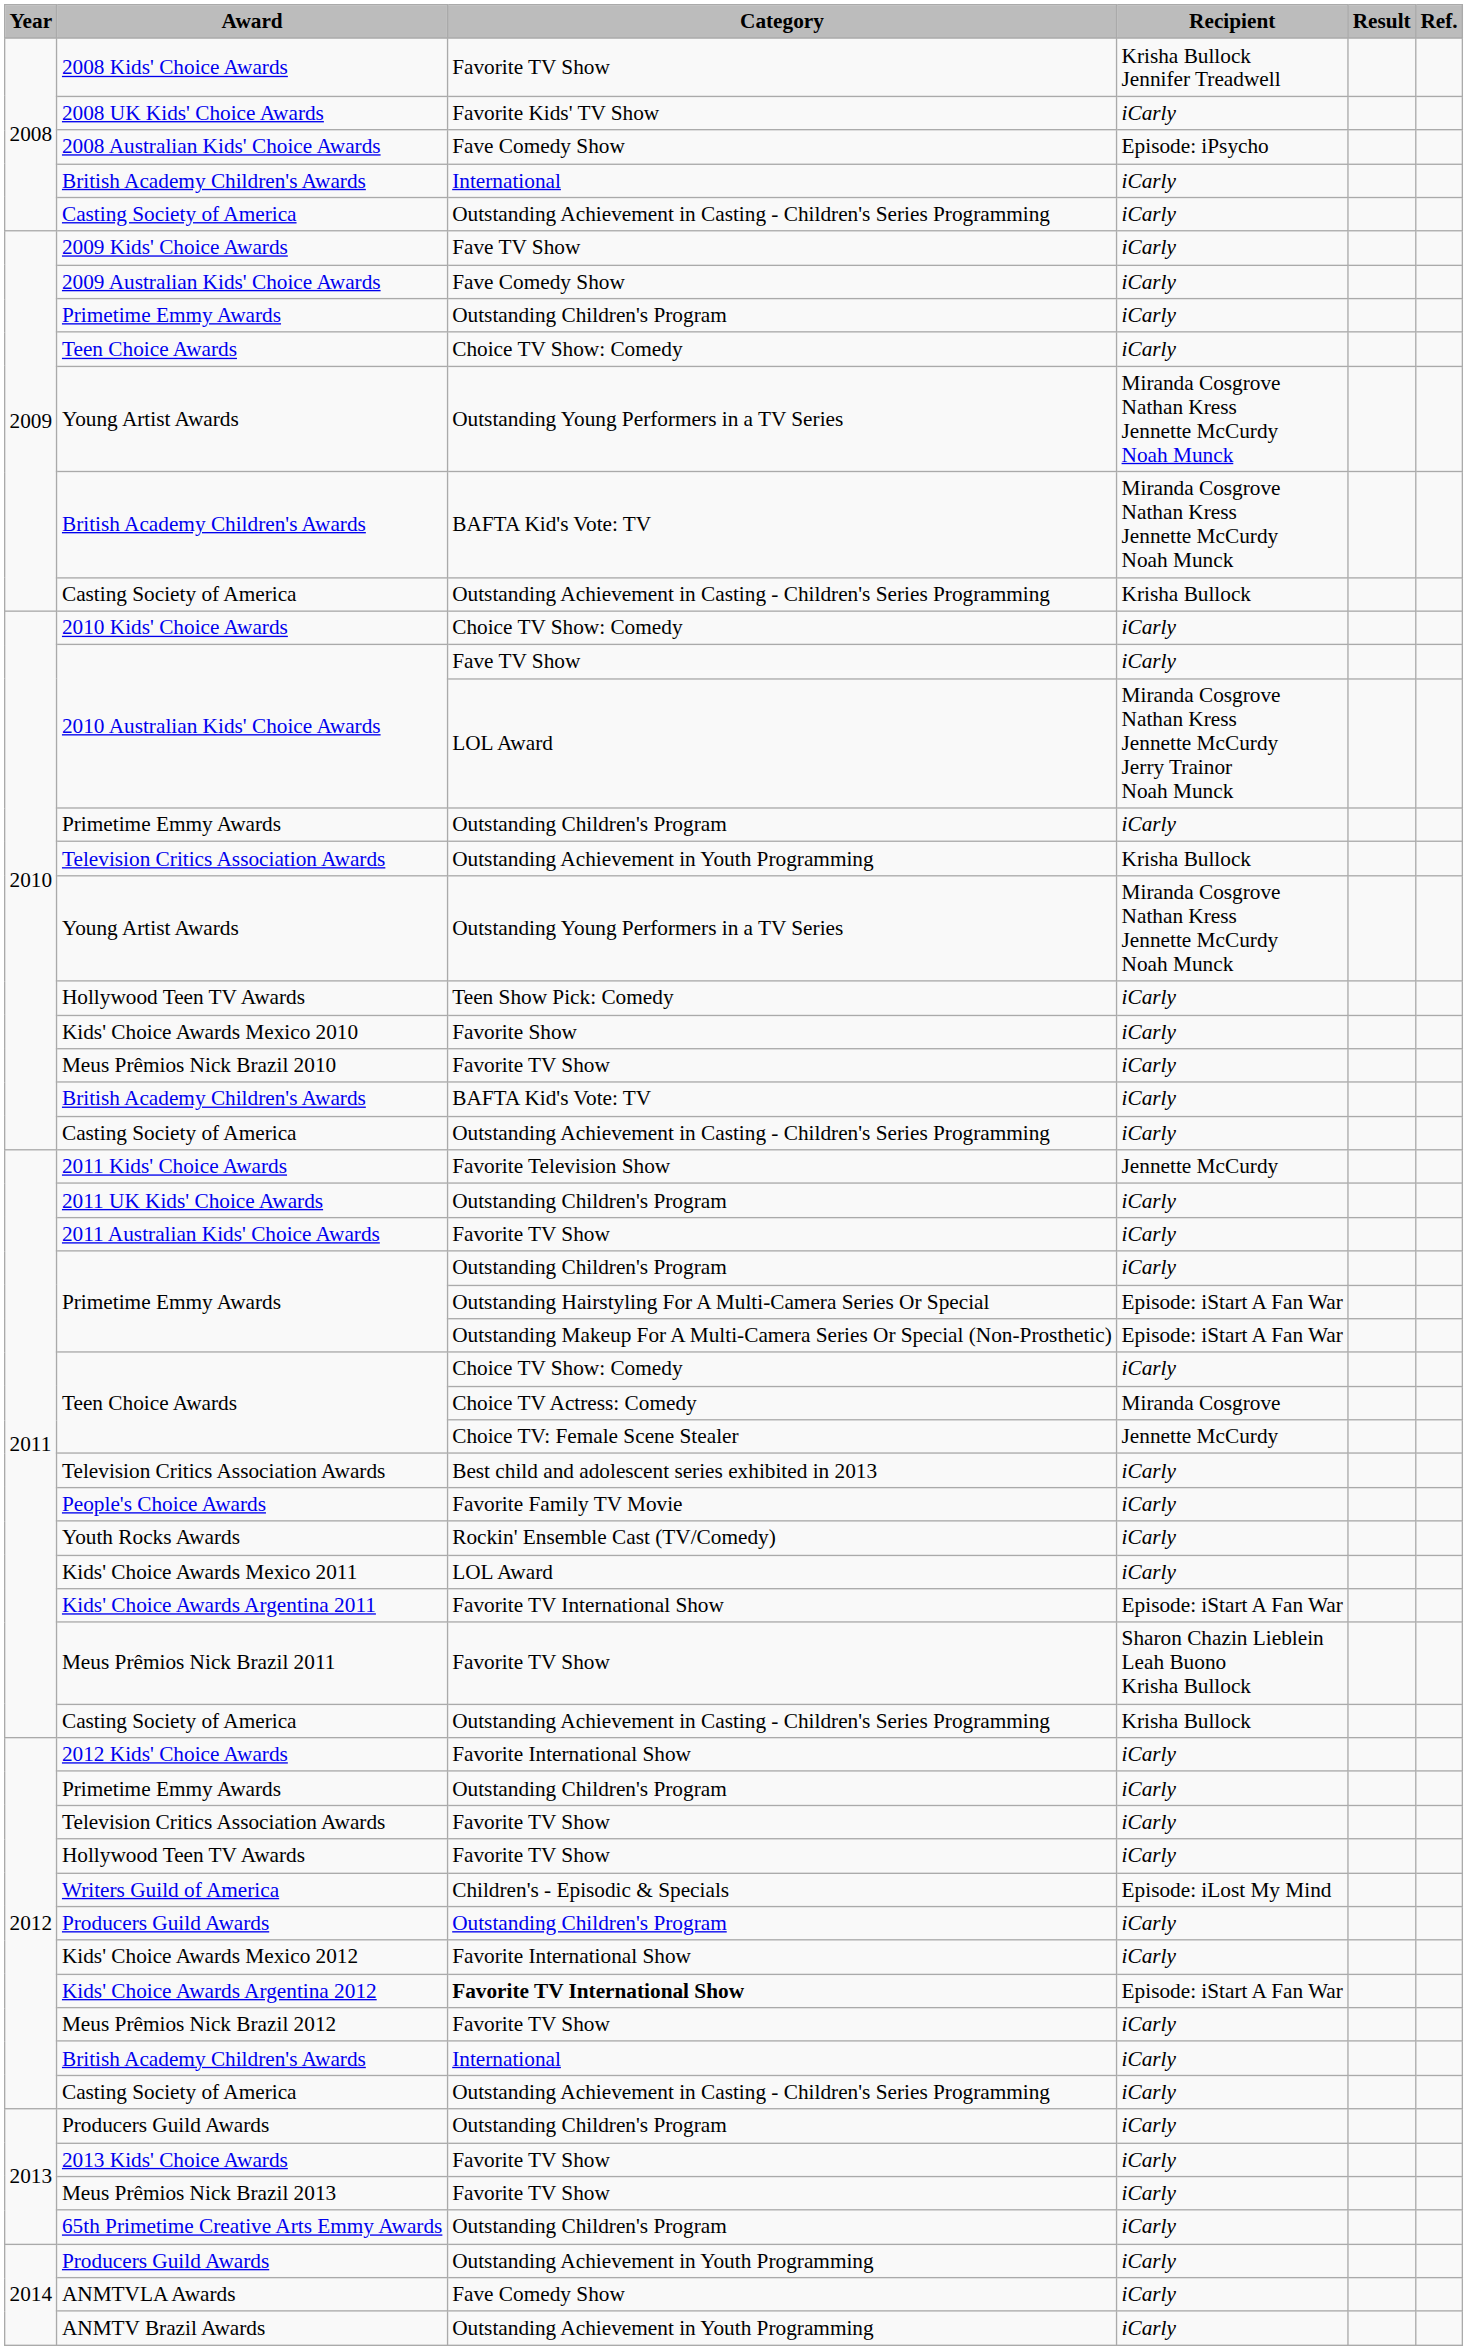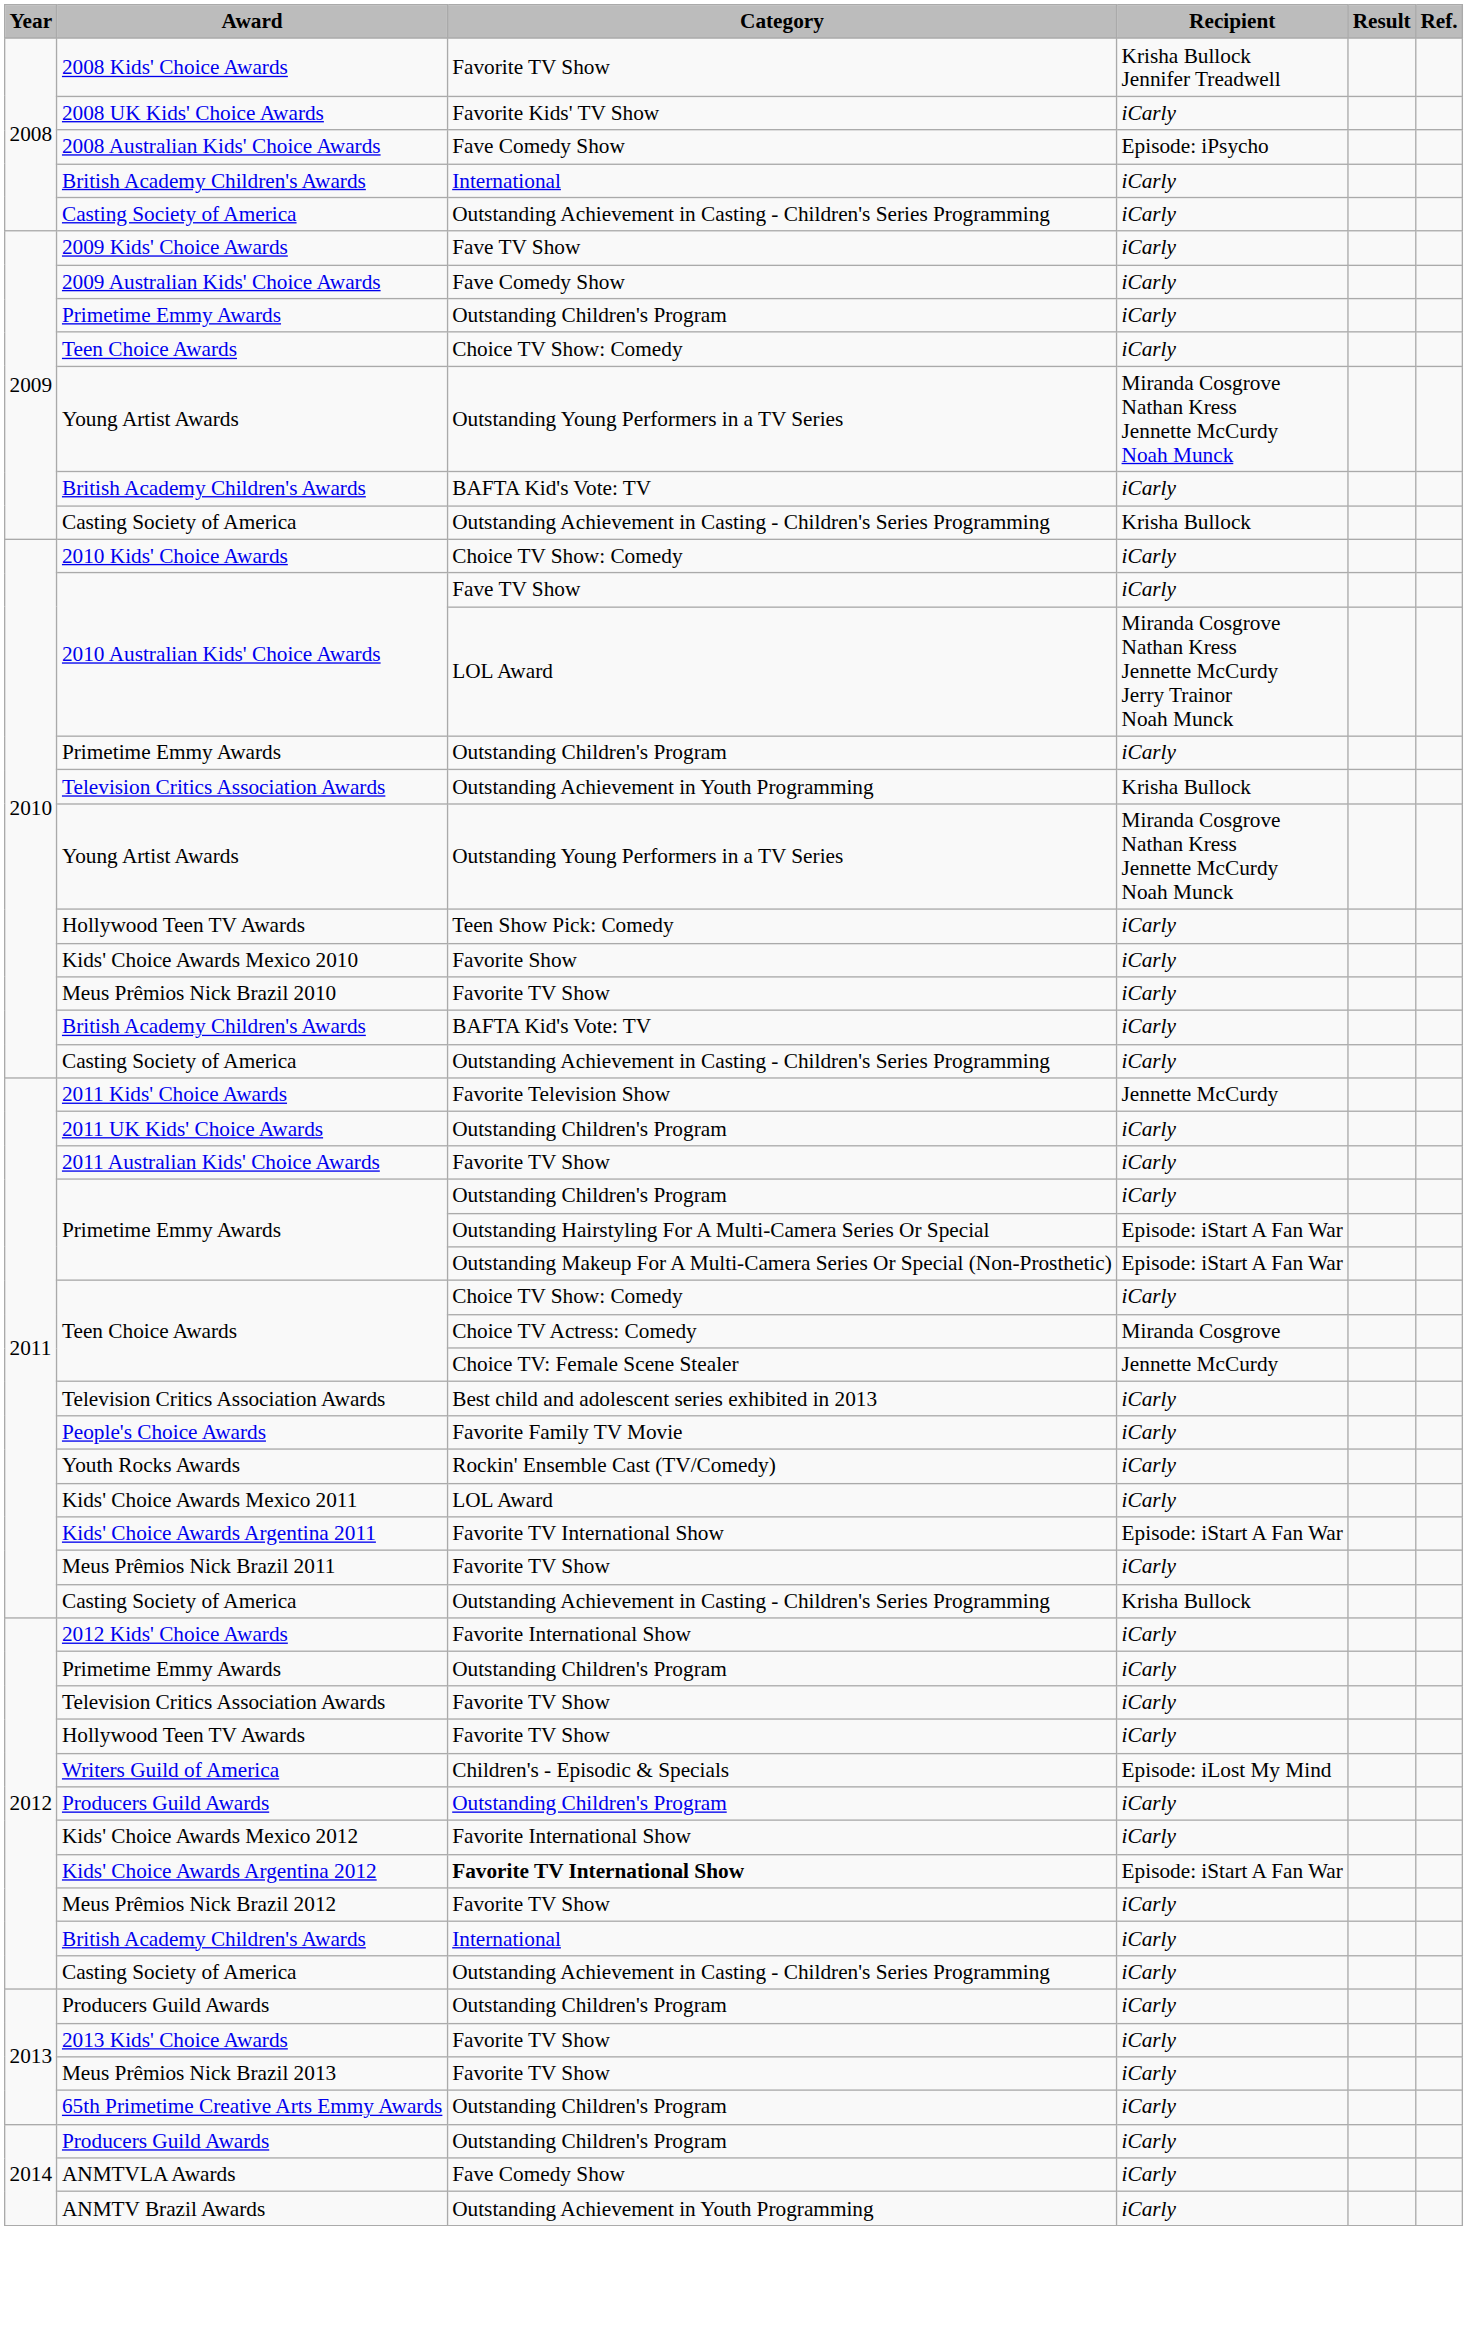 <table class="wikitable">
 <tr>
 <th style="background:#bcbcbc;">Year</th>
 <th style="background:#bcbcbc;">Award</th>
 <th style="background:#bcbcbc;">Category</th>
 <th style="background:#bcbcbc;">Recipient</th>
 <th style="background:#bcbcbc;">Result</th>
 <th style="background:#bcbcbc;">Ref.</th>
 </tr>
 <tr>
 <td rowspan="5">2008</td>
 <td><a href='#'>2008 Kids' Choice Awards</a></td>
 <td>Favorite TV Show</td>
 <td>Krisha Bullock<br>Jennifer Treadwell</td>
 <td></td>
 <td></td>
 </tr>
 <tr>
 <td><a href='#'>2008 UK Kids' Choice Awards</a></td>
 <td>Favorite Kids' TV Show</td>
 <td><em>iCarly</em></td>
 <td></td>
 <td></td>
 </tr>
 <tr>
 <td><a href='#'>2008 Australian Kids' Choice Awards</a></td>
 <td>Fave Comedy Show</td>
 <td>Episode: iPsycho</td>
 <td></td>
 <td></td>
 </tr>
 <tr>
 <td><a href='#'>British Academy Children's Awards</a></td>
 <td><a href='#'>International</a></td>
 <td><em>iCarly</em></td>
 <td></td>
 <td></td>
 </tr>
 <tr>
 <td><a href='#'>Casting Society of America</a></td>
 <td>Outstanding Achievement in Casting - Children's Series Programming</td>
 <td><em>iCarly</em></td>
 <td></td>
 <td></td>
 </tr>
 <tr>
 <td rowspan="7">2009</td>
 <td><a href='#'>2009 Kids' Choice Awards</a></td>
 <td>Fave TV Show</td>
 <td><em>iCarly</em></td>
 <td></td>
 <td></td>
 </tr>
 <tr>
 <td><a href='#'>2009 Australian Kids' Choice Awards</a></td>
 <td>Fave Comedy Show</td>
 <td><em>iCarly</em></td>
 <td></td>
 <td></td>
 </tr>
 <tr>
 <td><a href='#'>Primetime Emmy Awards</a></td>
 <td>Outstanding Children's Program</td>
 <td><em>iCarly</em></td>
 <td></td>
 <td></td>
 </tr>
 <tr>
 <td><a href='#'>Teen Choice Awards</a></td>
 <td>Choice TV Show: Comedy</td>
 <td><em>iCarly</em></td>
 <td></td>
 <td></td>
 </tr>
 <tr>
 <td>Young Artist Awards</td>
 <td>Outstanding Young Performers in a TV Series</td>
 <td>Miranda Cosgrove<br>Nathan Kress<br>Jennette McCurdy<br><a href='#'>Noah Munck</a></td>
 <td></td>
 <td></td>
 </tr>
 <tr>
 <td><a href='#'>British Academy Children's Awards</a></td>
 <td>BAFTA Kid's Vote: TV</td>
-<td>Miranda Cosgrove<br>Nathan Kress<br>Jennette McCurdy<br>Noah Munck</td>
+<td><em>iCarly</em></td>
 <td></td>
 <td></td>
 </tr>
 <tr>
 <td>Casting Society of America</td>
 <td>Outstanding Achievement in Casting - Children's Series Programming</td>
 <td>Krisha Bullock</td>
 <td></td>
 <td></td>
 </tr>
 <tr>
 <td rowspan="11">2010</td>
 <td><a href='#'>2010 Kids' Choice Awards</a></td>
 <td>Choice TV Show: Comedy</td>
 <td><em>iCarly</em></td>
 <td></td>
 <td></td>
 </tr>
 <tr>
 <td rowspan="2"><a href='#'>2010 Australian Kids' Choice Awards</a></td>
 <td>Fave TV Show</td>
 <td><em>iCarly</em></td>
 <td></td>
 <td></td>
 </tr>
 <tr>
 <td>LOL Award</td>
 <td>Miranda Cosgrove<br>Nathan Kress<br>Jennette McCurdy<br>Jerry Trainor<br>Noah Munck</td>
 <td></td>
 <td></td>
 </tr>
 <tr>
 <td>Primetime Emmy Awards</td>
 <td>Outstanding Children's Program</td>
 <td><em>iCarly</em></td>
 <td></td>
 <td></td>
 </tr>
 <tr>
 <td><a href='#'>Television Critics Association Awards</a></td>
 <td>Outstanding Achievement in Youth Programming</td>
 <td>Krisha Bullock</td>
 <td></td>
 <td></td>
 </tr>
 <tr>
 <td>Young Artist Awards</td>
 <td>Outstanding Young Performers in a TV Series</td>
 <td>Miranda Cosgrove<br>Nathan Kress<br>Jennette McCurdy<br>Noah Munck</td>
 <td></td>
 <td></td>
 </tr>
 <tr>
 <td>Hollywood Teen TV Awards</td>
 <td>Teen Show Pick: Comedy</td>
 <td><em>iCarly</em></td>
 <td></td>
 <td></td>
 </tr>
 <tr>
 <td>Kids' Choice Awards Mexico 2010</td>
 <td>Favorite Show</td>
 <td><em>iCarly</em></td>
 <td></td>
 <td></td>
 </tr>
 <tr>
 <td>Meus Prêmios Nick Brazil 2010</td>
 <td>Favorite TV Show</td>
 <td><em>iCarly</em></td>
 <td></td>
 <td></td>
 </tr>
 <tr>
 <td><a href='#'>British Academy Children's Awards</a></td>
 <td>BAFTA Kid's Vote: TV</td>
 <td><em>iCarly</em></td>
 <td></td>
 <td></td>
 </tr>
 <tr>
 <td>Casting Society of America</td>
 <td>Outstanding Achievement in Casting - Children's Series Programming</td>
 <td><em>iCarly</em></td>
 <td></td>
 <td></td>
 </tr>
 <tr>
 <td rowspan="16">2011</td>
 <td><a href='#'>2011 Kids' Choice Awards</a></td>
 <td>Favorite Television Show</td>
 <td>Jennette McCurdy</td>
 <td></td>
 <td></td>
 </tr>
 <tr>
 <td><a href='#'>2011 UK Kids' Choice Awards</a></td>
 <td>Outstanding Children's Program</td>
 <td><em>iCarly</em></td>
 <td></td>
 <td></td>
 </tr>
 <tr>
 <td><a href='#'>2011 Australian Kids' Choice Awards</a></td>
 <td>Favorite TV Show</td>
 <td><em>iCarly</em></td>
 <td></td>
 <td></td>
 </tr>
 <tr>
 <td rowspan=3>Primetime Emmy Awards</td>
 <td>Outstanding Children's Program</td>
 <td><em>iCarly</em></td>
 <td></td>
 <td></td>
 </tr>
 <tr>
 <td>Outstanding Hairstyling For A Multi-Camera Series Or Special</td>
 <td>Episode: iStart A Fan War</td>
 <td></td>
 <td></td>
 </tr>
 <tr>
 <td>Outstanding Makeup For A Multi-Camera Series Or Special (Non-Prosthetic)</td>
 <td>Episode: iStart A Fan War</td>
 <td></td>
 <td></td>
 </tr>
 <tr>
 <td rowspan=3>Teen Choice Awards</td>
 <td>Choice TV Show: Comedy</td>
 <td><em>iCarly</em></td>
 <td></td>
 <td></td>
 </tr>
 <tr>
 <td>Choice TV Actress: Comedy</td>
 <td>Miranda Cosgrove</td>
 <td></td>
 <td></td>
 </tr>
 <tr>
 <td>Choice TV: Female Scene Stealer</td>
 <td>Jennette McCurdy</td>
 <td></td>
 <td></td>
 </tr>
 <tr>
 <td>Television Critics Association Awards</td>
 <td>Best child and adolescent series exhibited in 2013</td>
 <td><em>iCarly</em></td>
 <td></td>
 <td></td>
 </tr>
 <tr>
 <td><a href='#'>People's Choice Awards</a></td>
 <td>Favorite Family TV Movie</td>
 <td><em>iCarly</em></td>
 <td></td>
 <td></td>
 </tr>
 <tr>
 <td>Youth Rocks Awards</td>
 <td>Rockin' Ensemble Cast (TV/Comedy)</td>
 <td><em>iCarly</em></td>
 <td></td>
 <td></td>
 </tr>
 <tr>
 <td>Kids' Choice Awards Mexico 2011</td>
 <td>LOL Award</td>
 <td><em>iCarly</em></td>
 <td></td>
 <td></td>
 </tr>
 <tr>
 <td><a href='#'>Kids' Choice Awards Argentina 2011</a></td>
 <td>Favorite TV International Show</td>
 <td>Episode: iStart A Fan War</td>
 <td></td>
 <td></td>
 </tr>
 <tr>
 <td>Meus Prêmios Nick Brazil 2011</td>
 <td>Favorite TV Show</td>
-<td>Sharon Chazin Lieblein<br>Leah Buono<br>Krisha Bullock</td>
+<td><em>iCarly</em></td>
 <td></td>
 <td></td>
 </tr>
 <tr>
 <td>Casting Society of America</td>
 <td>Outstanding Achievement in Casting - Children's Series Programming</td>
 <td>Krisha Bullock</td>
 <td></td>
 <td></td>
 </tr>
 <tr>
 <td rowspan="11">2012</td>
 <td><a href='#'>2012 Kids' Choice Awards</a></td>
 <td>Favorite International Show</td>
 <td><em>iCarly</em></td>
 <td></td>
 <td></td>
 </tr>
 <tr>
 <td>Primetime Emmy Awards</td>
 <td>Outstanding Children's Program</td>
 <td><em>iCarly</em></td>
 <td></td>
 <td></td>
 </tr>
 <tr>
 <td>Television Critics Association Awards</td>
 <td>Favorite TV Show</td>
 <td><em>iCarly</em></td>
 <td></td>
 <td></td>
 </tr>
 <tr>
 <td>Hollywood Teen TV Awards</td>
 <td>Favorite TV Show</td>
 <td><em>iCarly</em></td>
 <td></td>
 <td></td>
 </tr>
 <tr>
 <td><a href='#'>Writers Guild of America</a></td>
 <td>Children's - Episodic & Specials</td>
 <td>Episode: iLost My Mind</td>
 <td></td>
 <td></td>
 </tr>
 <tr>
 <td><a href='#'>Producers Guild Awards</a></td>
 <td><a href='#'>Outstanding Children's Program</a></td>
 <td><em>iCarly</em></td>
 <td></td>
 <td></td>
 </tr>
 <tr>
 <td>Kids' Choice Awards Mexico 2012</td>
 <td>Favorite International Show</td>
 <td><em>iCarly</em></td>
 <td></td>
 <td></td>
 </tr>
 <tr>
 <td><a href='#'>Kids' Choice Awards Argentina 2012</a></td>
 <td><strong>Favorite TV International Show</strong></td>
 <td>Episode: iStart A Fan War</td>
 <td></td>
 <td></td>
 </tr>
 <tr>
 <td>Meus Prêmios Nick Brazil 2012</td>
 <td>Favorite TV Show</td>
 <td><em>iCarly</em></td>
 <td></td>
 <td></td>
 </tr>
 <tr>
 <td><a href='#'>British Academy Children's Awards</a></td>
 <td><a href='#'>International</a></td>
 <td><em>iCarly</em></td>
 <td></td>
 <td></td>
 </tr>
 <tr>
 <td>Casting Society of America</td>
 <td>Outstanding Achievement in Casting - Children's Series Programming</td>
 <td><em>iCarly</em></td>
 <td></td>
 <td></td>
 </tr>
 <tr>
 <td rowspan="4">2013</td>
 <td>Producers Guild Awards</td>
 <td>Outstanding Children's Program</td>
 <td><em>iCarly</em></td>
 <td></td>
 <td></td>
 </tr>
 <tr>
 <td><a href='#'>2013 Kids' Choice Awards</a></td>
 <td>Favorite TV Show</td>
 <td><em>iCarly</em></td>
 <td></td>
 <td></td>
 </tr>
 <tr>
 <td>Meus Prêmios Nick Brazil 2013</td>
 <td>Favorite TV Show</td>
 <td><em>iCarly</em></td>
 <td></td>
 <td></td>
 </tr>
 <tr>
 <td><a href='#'>65th Primetime Creative Arts Emmy Awards</a></td>
 <td>Outstanding Children's Program</td>
 <td><em>iCarly</em></td>
 <td></td>
 <td></td>
 </tr>
 <tr>
 <td rowspan=3>2014</td>
 <td><a href='#'>Producers Guild Awards</a></td>
-<td>Outstanding Achievement in Youth Programming</td>
+<td>Outstanding Children's Program</td>
 <td><em>iCarly</em></td>
 <td></td>
 <td></td>
 </tr>
 <tr>
 <td>ANMTVLA Awards</td>
 <td>Fave Comedy Show</td>
 <td><em>iCarly</em></td>
 <td></td>
 <td></td>
 </tr>
 <tr>
 <td>ANMTV Brazil Awards</td>
 <td>Outstanding Achievement in Youth Programming</td>
 <td><em>iCarly</em></td>
 <td></td>
 <td></td>
 </tr>
 <tr>
 </tr>
 </table>
